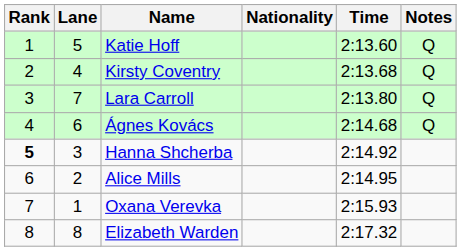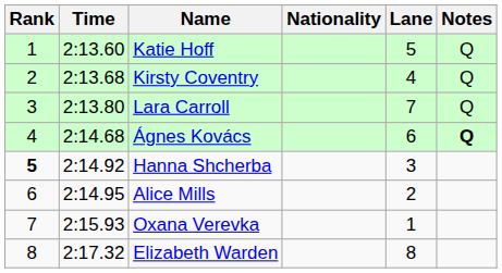 <table class="wikitable sortable" style="text-align:center">
 <tr>
 <th>Rank</th>
-<th>Lane</th>
+<th>Time</th>
 <th>Name</th>
 <th>Nationality</th>
-<th>Time</th>
+<th>Lane</th>
 <th>Notes</th>
 </tr>
 <tr bgcolor=#ccffcc>
 <td>1</td>
-<td>5</td>
+<td>2:13.60</td>
 <td align=left><a href='#'>Katie Hoff</a></td>
 <td align=left></td>
-<td>2:13.60</td>
+<td>5</td>
 <td>Q</td>
 </tr>
 <tr bgcolor=#ccffcc>
 <td>2</td>
-<td>4</td>
+<td>2:13.68</td>
 <td align=left><a href='#'>Kirsty Coventry</a></td>
 <td align=left></td>
-<td>2:13.68</td>
+<td>4</td>
 <td>Q</td>
 </tr>
 <tr bgcolor=#ccffcc>
 <td>3</td>
-<td>7</td>
+<td>2:13.80</td>
 <td align=left><a href='#'>Lara Carroll</a></td>
 <td align=left></td>
-<td>2:13.80</td>
+<td>7</td>
 <td>Q</td>
 </tr>
 <tr bgcolor=#ccffcc>
 <td>4</td>
-<td>6</td>
+<td>2:14.68</td>
 <td align=left><a href='#'>Ágnes Kovács</a></td>
 <td align=left></td>
-<td>2:14.68</td>
-<td>Q</td>
+<td>6</td>
+<td><strong>Q</strong></td>
 </tr>
 <tr>
 <td><strong>5</strong></td>
-<td>3</td>
+<td>2:14.92</td>
 <td align=left><a href='#'>Hanna Shcherba</a></td>
 <td align=left></td>
-<td>2:14.92</td>
+<td>3</td>
 <td></td>
 </tr>
 <tr>
 <td>6</td>
-<td>2</td>
+<td>2:14.95</td>
 <td align=left><a href='#'>Alice Mills</a></td>
 <td align=left></td>
-<td>2:14.95</td>
+<td>2</td>
 <td></td>
 </tr>
 <tr>
 <td>7</td>
-<td>1</td>
+<td>2:15.93</td>
 <td align=left><a href='#'>Oxana Verevka</a></td>
 <td align=left></td>
-<td>2:15.93</td>
+<td>1</td>
 <td></td>
 </tr>
 <tr>
 <td>8</td>
-<td>8</td>
+<td>2:17.32</td>
 <td align=left><a href='#'>Elizabeth Warden</a></td>
 <td align=left></td>
-<td>2:17.32</td>
+<td>8</td>
 <td></td>
 </tr>
 </table>
